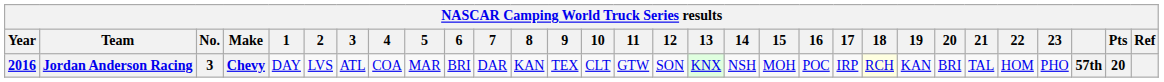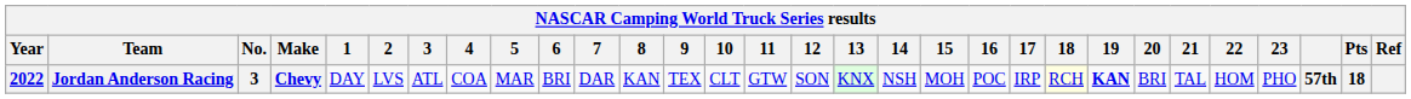 <table class="wikitable" style="text-align:center; font-size:75%">
 <tr>
 <th colspan=30><a href='#'>NASCAR Camping World Truck Series</a> results</th>
 </tr>
 <tr>
 <th>Year</th>
 <th>Team</th>
 <th>No.</th>
 <th>Make</th>
 <th>1</th>
 <th>2</th>
 <th>3</th>
 <th>4</th>
 <th>5</th>
 <th>6</th>
 <th>7</th>
 <th>8</th>
 <th>9</th>
 <th>10</th>
 <th>11</th>
 <th>12</th>
 <th>13</th>
 <th>14</th>
 <th>15</th>
 <th>16</th>
 <th>17</th>
 <th>18</th>
 <th>19</th>
 <th>20</th>
 <th>21</th>
 <th>22</th>
 <th>23</th>
 <th></th>
 <th>Pts</th>
 <th>Ref</th>
 </tr>
 <tr>
-<th><a href='#'>2016</a></th>
+<th><a href='#'>2022</a></th>
 <th><a href='#'>Jordan Anderson Racing</a></th>
 <th>3</th>
 <th><a href='#'>Chevy</a></th>
 <td><a href='#'>DAY</a></td>
 <td><a href='#'>LVS</a></td>
 <td><a href='#'>ATL</a></td>
 <td><a href='#'>COA</a></td>
 <td><a href='#'>MAR</a></td>
 <td><a href='#'>BRI</a></td>
 <td><a href='#'>DAR</a></td>
 <td><a href='#'>KAN</a></td>
 <td><a href='#'>TEX</a></td>
 <td><a href='#'>CLT</a></td>
 <td><a href='#'>GTW</a></td>
 <td><a href='#'>SON</a></td>
 <td style="background:#DFFFDF;"><a href='#'>KNX</a><br></td>
 <td><a href='#'>NSH</a></td>
 <td><a href='#'>MOH</a></td>
 <td><a href='#'>POC</a></td>
 <td><a href='#'>IRP</a></td>
 <td style="background: lightyellow;"><a href='#'>RCH</a></td>
-<td><a href='#'>KAN</a></td>
+<td><strong><a href='#'>KAN</a></strong></td>
 <td><a href='#'>BRI</a></td>
 <td><a href='#'>TAL</a></td>
 <td><a href='#'>HOM</a></td>
 <td><a href='#'>PHO</a></td>
 <th>57th</th>
-<th>20</th>
+<th>18</th>
 <th></th>
 </tr>
 </table>
